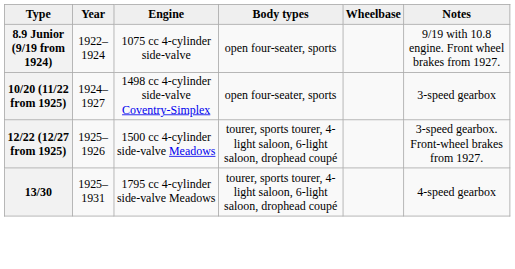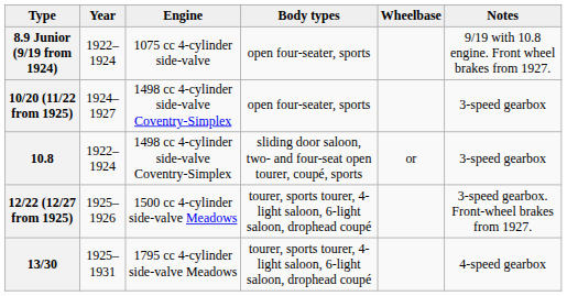 <table class="wikitable" style="text-align: center; font-size: 90%;">
 <tr style="background:#DCDCDC" align="center" valign="middle">
 <th style="background:#efefef;">Type</th>
 <th style="background:#efefef;">Year</th>
 <th style="background:#efefef;">Engine</th>
 <th style="background:#efefef;">Body types</th>
 <th style="background:#efefef;">Wheelbase</th>
 <th style="background:#efefef;">Notes</th>
 </tr>
 <tr>
 <th scope= "row">8.9 Junior (9/19 from 1924)</th>
 <td>1922–1924</td>
 <td>1075 cc 4-cylinder side-valve</td>
 <td>open four-seater, sports</td>
 <td></td>
 <td>9/19 with 10.8 engine. Front wheel brakes from 1927.</td>
 </tr>
 <tr>
 <th scope= "row">10/20 (11/22 from 1925)</th>
 <td>1924–1927</td>
 <td>1498 cc 4-cylinder side-valve <a href='#'>Coventry-Simplex</a></td>
 <td>open four-seater, sports</td>
 <td></td>
 <td>3-speed gearbox</td>
 </tr>
 <tr>
+<th scope= "row">10.8</th>
+<td>1922–1924</td>
+<td>1498 cc 4-cylinder side-valve Coventry-Simplex</td>
+<td>sliding door saloon, two- and four-seat open tourer, coupé, sports</td>
+<td> or </td>
+<td>3-speed gearbox</td>
+</tr>
+<tr>
 <th scope= "row">12/22 (12/27 from 1925)</th>
 <td>1925–1926</td>
 <td>1500 cc 4-cylinder side-valve <a href='#'>Meadows</a></td>
 <td>tourer, sports tourer, 4-light saloon, 6-light saloon, drophead coupé</td>
 <td></td>
 <td>3-speed gearbox. Front-wheel brakes from 1927.</td>
 </tr>
 <tr>
 <th scope= "row">13/30</th>
 <td>1925–1931</td>
 <td>1795 cc 4-cylinder side-valve Meadows</td>
 <td>tourer, sports tourer, 4-light saloon, 6-light saloon, drophead coupé</td>
 <td></td>
 <td>4-speed gearbox</td>
 </tr>
 </table>
